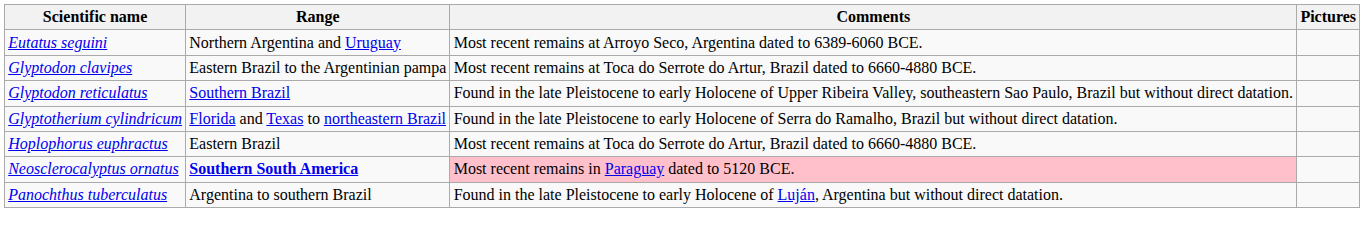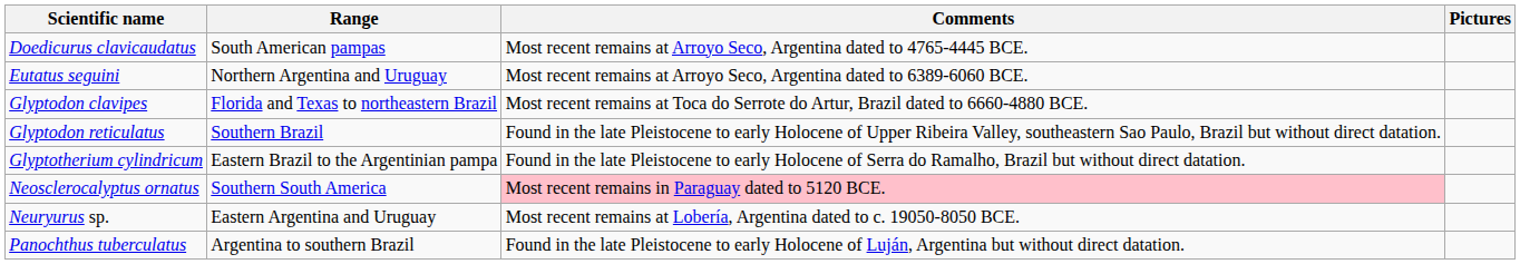 <table class="wikitable">
 <tr>
 <th>Scientific name</th>
 <th>Range</th>
 <th class="unsortable">Comments</th>
 <th class="unsortable">Pictures</th>
+</tr>
+<tr>
+<td><em><a href='#'>Doedicurus clavicaudatus</a></em></td>
+<td>South American <a href='#'>pampas</a></td>
+<td>Most recent remains at <a href='#'>Arroyo Seco</a>, Argentina dated to 4765-4445 BCE.</td>
+<td></td>
 </tr>
 <tr>
 <td><em><a href='#'>Eutatus seguini</a></em></td>
 <td>Northern Argentina and <a href='#'>Uruguay</a></td>
 <td>Most recent remains at Arroyo Seco, Argentina dated to 6389-6060 BCE.</td>
 <td></td>
 </tr>
 <tr>
 <td><em><a href='#'>Glyptodon clavipes</a></em></td>
-<td>Eastern Brazil to the Argentinian pampa</td>
+<td><a href='#'>Florida</a> and <a href='#'>Texas</a> to <a href='#'>northeastern Brazil</a></td>
 <td>Most recent remains at Toca do Serrote do Artur, Brazil dated to 6660-4880 BCE.</td>
 <td></td>
 </tr>
 <tr>
 <td><em><a href='#'>Glyptodon reticulatus</a></em></td>
 <td><a href='#'>Southern Brazil</a></td>
 <td>Found in the late Pleistocene to early Holocene of Upper Ribeira Valley, southeastern Sao Paulo, Brazil but without direct datation.</td>
 <td></td>
 </tr>
 <tr>
 <td><em><a href='#'>Glyptotherium cylindricum</a></em></td>
-<td><a href='#'>Florida</a> and <a href='#'>Texas</a> to <a href='#'>northeastern Brazil</a></td>
+<td>Eastern Brazil to the Argentinian pampa</td>
 <td>Found in the late Pleistocene to early Holocene of Serra do Ramalho, Brazil but without direct datation.</td>
 <td></td>
 </tr>
 <tr>
-<td><em><a href='#'>Hoplophorus euphractus</a></em></td>
-<td>Eastern Brazil</td>
-<td>Most recent remains at Toca do Serrote do Artur, Brazil dated to 6660-4880 BCE.</td>
+<td><em><a href='#'>Neosclerocalyptus ornatus</a></em></td>
+<td><a href='#'>Southern South America</a></td>
+<td style="background: pink;">Most recent remains in <a href='#'>Paraguay</a> dated to 5120 BCE.</td>
 <td></td>
 </tr>
 <tr>
-<td><em><a href='#'>Neosclerocalyptus ornatus</a></em></td>
-<td><strong><a href='#'>Southern South America</a></strong></td>
-<td style="background: pink;">Most recent remains in <a href='#'>Paraguay</a> dated to 5120 BCE.</td>
+<td><em><a href='#'>Neuryurus</a></em> sp.</td>
+<td>Eastern Argentina and Uruguay</td>
+<td>Most recent remains at <a href='#'>Lobería</a>, Argentina dated to c. 19050-8050 BCE.</td>
 <td></td>
 </tr>
 <tr>
 <td><em><a href='#'>Panochthus tuberculatus</a></em></td>
 <td>Argentina to southern Brazil</td>
 <td>Found in the late Pleistocene to early Holocene of <a href='#'>Luján</a>, Argentina but without direct datation.</td>
 <td></td>
 </tr>
 </table>
